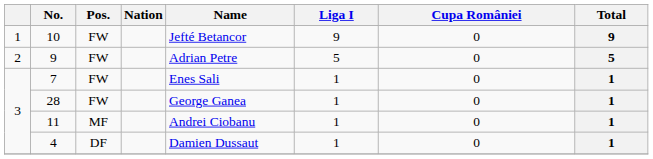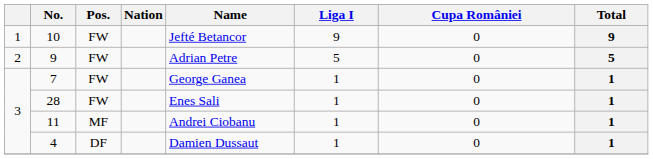 <table class="wikitable sortable" style="text-align:center;">
 <tr>
 <th></th>
 <th style="width:7%;">No.</th>
 <th style="width:7%;">Pos.</th>
 <th style="width:7%;">Nation</th>
 <th style="width:20%;"><strong>Name</strong></th>
 <th><a href='#'>Liga I</a></th>
 <th><a href='#'>Cupa României</a></th>
 <th>Total</th>
 </tr>
 <tr>
 <td>1</td>
 <td>10</td>
 <td>FW</td>
 <td></td>
 <td style="text-align:left;"><a href='#'>Jefté Betancor</a></td>
 <td>9</td>
 <td>0</td>
 <th>9</th>
 </tr>
 <tr>
 <td>2</td>
 <td>9</td>
 <td>FW</td>
 <td></td>
 <td style="text-align:left;"><a href='#'>Adrian Petre</a></td>
 <td>5</td>
 <td>0</td>
 <th>5</th>
 </tr>
 <tr>
 <td rowspan="4">3</td>
 <td>7</td>
 <td>FW</td>
 <td></td>
-<td style="text-align:left;"><a href='#'>Enes Sali</a></td>
+<td style="text-align:left;"><a href='#'>George Ganea</a></td>
 <td>1</td>
 <td>0</td>
 <th>1</th>
 </tr>
 <tr>
 <td>28</td>
 <td>FW</td>
 <td></td>
-<td style="text-align:left;"><a href='#'>George Ganea</a></td>
+<td style="text-align:left;"><a href='#'>Enes Sali</a></td>
 <td>1</td>
 <td>0</td>
 <th>1</th>
 </tr>
 <tr>
 <td>11</td>
 <td>MF</td>
 <td></td>
 <td style="text-align:left;"><a href='#'>Andrei Ciobanu</a></td>
 <td>1</td>
 <td>0</td>
 <th>1</th>
 </tr>
 <tr>
 <td>4</td>
 <td>DF</td>
 <td></td>
 <td style="text-align:left;"><a href='#'>Damien Dussaut</a></td>
 <td>1</td>
 <td>0</td>
 <th>1</th>
 </tr>
 <tr>
 </tr>
 </table>
